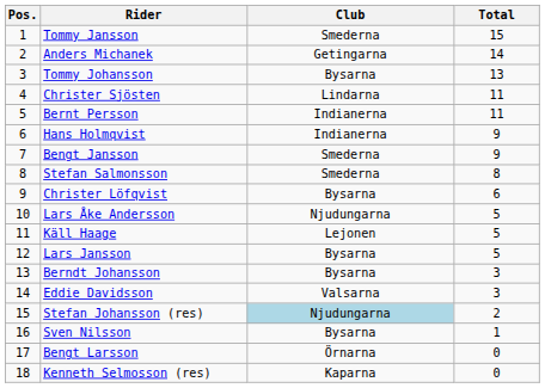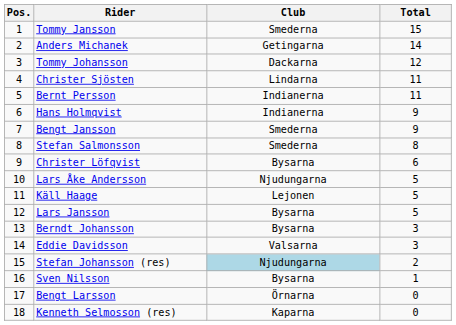 <table class=wikitable style="font-size:93%;">
 <tr>
 <th width=25px>Pos.</th>
 <th width=200px>Rider</th>
 <th width=200px>Club</th>
 <th width=80px>Total</th>
 </tr>
 <tr align=center>
 <td>1</td>
 <td align=left><a href='#'>Tommy Jansson</a></td>
 <td>Smederna</td>
 <td>15</td>
 </tr>
 <tr align=center>
 <td>2</td>
 <td align=left><a href='#'>Anders Michanek</a></td>
 <td>Getingarna</td>
 <td>14</td>
 </tr>
 <tr align=center>
 <td>3</td>
 <td align=left><a href='#'>Tommy Johansson</a></td>
-<td>Bysarna</td>
-<td>13</td>
+<td>Dackarna</td>
+<td>12</td>
 </tr>
 <tr align=center>
 <td>4</td>
 <td align=left><a href='#'>Christer Sjösten</a></td>
 <td>Lindarna</td>
 <td>11</td>
 </tr>
 <tr align=center>
 <td>5</td>
 <td align=left><a href='#'>Bernt Persson</a></td>
 <td>Indianerna</td>
 <td>11</td>
 </tr>
 <tr align=center>
 <td>6</td>
 <td align=left><a href='#'>Hans Holmqvist</a></td>
 <td>Indianerna</td>
 <td>9</td>
 </tr>
 <tr align=center>
 <td>7</td>
 <td align=left><a href='#'>Bengt Jansson</a></td>
 <td>Smederna</td>
 <td>9</td>
 </tr>
 <tr align=center>
 <td>8</td>
 <td align=left><a href='#'>Stefan Salmonsson</a></td>
 <td>Smederna</td>
 <td>8</td>
 </tr>
 <tr align=center>
 <td>9</td>
 <td align=left><a href='#'>Christer Löfqvist</a></td>
 <td>Bysarna</td>
 <td>6</td>
 </tr>
 <tr align=center>
 <td>10</td>
 <td align=left><a href='#'>Lars Åke Andersson</a></td>
 <td>Njudungarna</td>
 <td>5</td>
 </tr>
 <tr align=center>
 <td>11</td>
 <td align=left><a href='#'>Käll Haage</a></td>
 <td>Lejonen</td>
 <td>5</td>
 </tr>
 <tr align=center>
 <td>12</td>
 <td align=left><a href='#'>Lars Jansson</a></td>
 <td>Bysarna</td>
 <td>5</td>
 </tr>
 <tr align=center>
 <td>13</td>
 <td align=left><a href='#'>Berndt Johansson</a></td>
 <td>Bysarna</td>
 <td>3</td>
 </tr>
 <tr align=center>
 <td>14</td>
 <td align=left><a href='#'>Eddie Davidsson</a></td>
 <td>Valsarna</td>
 <td>3</td>
 </tr>
 <tr align=center>
 <td>15</td>
 <td align=left><a href='#'>Stefan Johansson</a> (res)</td>
 <td style="background: lightblue;">Njudungarna</td>
 <td>2</td>
 </tr>
 <tr align=center>
 <td>16</td>
 <td align=left><a href='#'>Sven Nilsson</a></td>
 <td>Bysarna</td>
 <td>1</td>
 </tr>
 <tr align=center>
 <td>17</td>
 <td align=left><a href='#'>Bengt Larsson</a></td>
 <td>Örnarna</td>
 <td>0</td>
 </tr>
 <tr align=center>
 <td>18</td>
 <td align=left><a href='#'>Kenneth Selmosson</a> (res)</td>
 <td>Kaparna</td>
 <td>0</td>
 </tr>
 </table>
